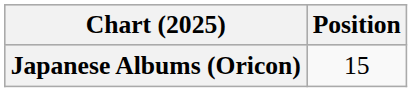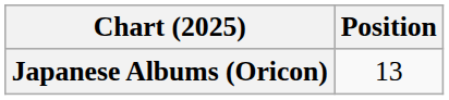 <table class="wikitable plainrowheaders" style="text-align:center">
 <tr>
 <th scope="col">Chart (2025)</th>
 <th scope="col">Position</th>
 </tr>
 <tr>
 <th scope="row">Japanese Albums (Oricon)</th>
-<td>15</td>
+<td>13</td>
 </tr>
 </table>
